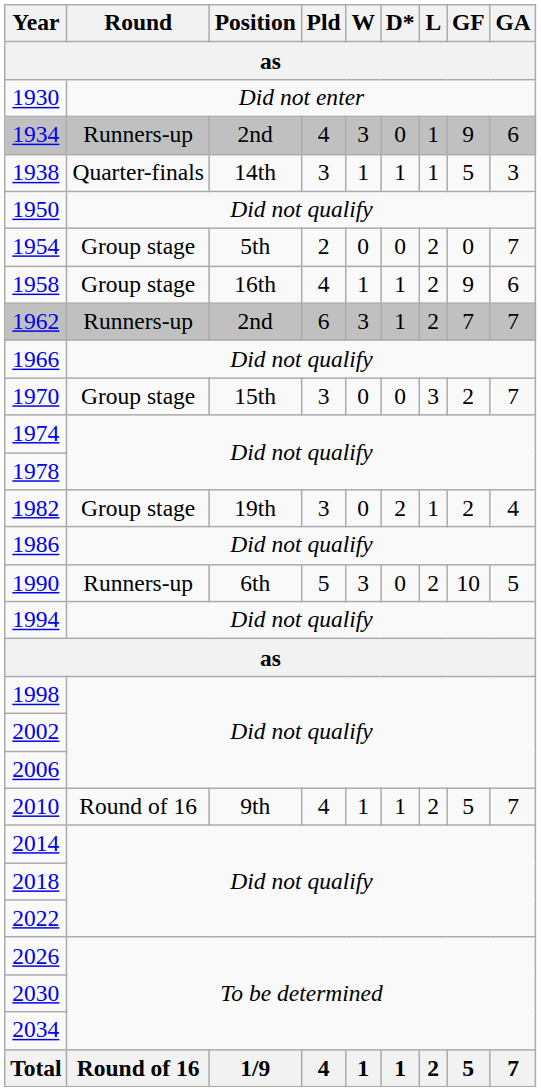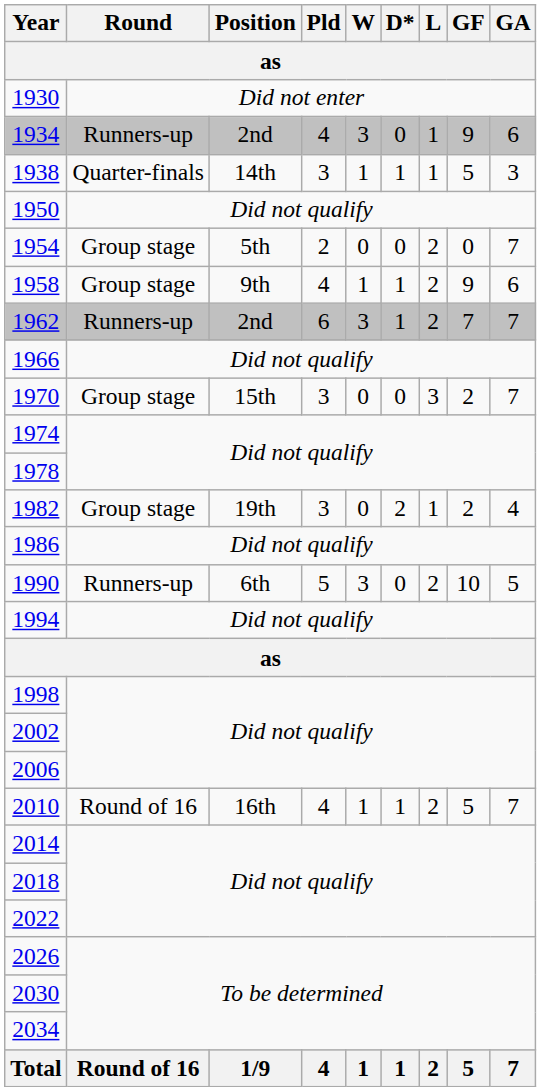 <table class="wikitable sortable" style="text-align: center;">
 <tr>
 <th>Year</th>
 <th>Round</th>
 <th>Position</th>
 <th>Pld</th>
 <th>W</th>
 <th>D*</th>
 <th>L</th>
 <th>GF</th>
 <th>GA</th>
 </tr>
 <tr>
 <th colspan="9">as <strong></strong></th>
 </tr>
 <tr>
 <td> <a href='#'>1930</a></td>
 <td colspan=8><em>Did not enter</em></td>
 </tr>
 <tr bgcolor=silver>
 <td> <a href='#'>1934</a></td>
 <td>Runners-up</td>
 <td>2nd</td>
 <td>4</td>
 <td>3</td>
 <td>0</td>
 <td>1</td>
 <td>9</td>
 <td>6</td>
 </tr>
 <tr>
 <td> <a href='#'>1938</a></td>
 <td>Quarter-finals</td>
 <td>14th</td>
 <td>3</td>
 <td>1</td>
 <td>1</td>
 <td>1</td>
 <td>5</td>
 <td>3</td>
 </tr>
 <tr>
 <td> <a href='#'>1950</a></td>
 <td colspan=8><em>Did not qualify</em></td>
 </tr>
 <tr>
 <td> <a href='#'>1954</a></td>
 <td>Group stage</td>
 <td>5th</td>
 <td>2</td>
 <td>0</td>
 <td>0</td>
 <td>2</td>
 <td>0</td>
 <td>7</td>
 </tr>
 <tr>
 <td> <a href='#'>1958</a></td>
 <td>Group stage</td>
-<td>16th</td>
+<td>9th</td>
 <td>4</td>
 <td>1</td>
 <td>1</td>
 <td>2</td>
 <td>9</td>
 <td>6</td>
 </tr>
 <tr bgcolor=silver>
 <td> <a href='#'>1962</a></td>
 <td>Runners-up</td>
 <td>2nd</td>
 <td>6</td>
 <td>3</td>
 <td>1</td>
 <td>2</td>
 <td>7</td>
 <td>7</td>
 </tr>
 <tr>
 <td> <a href='#'>1966</a></td>
 <td colspan=8><em>Did not qualify</em></td>
 </tr>
 <tr>
 <td> <a href='#'>1970</a></td>
 <td>Group stage</td>
 <td>15th</td>
 <td>3</td>
 <td>0</td>
 <td>0</td>
 <td>3</td>
 <td>2</td>
 <td>7</td>
 </tr>
 <tr>
 <td> <a href='#'>1974</a></td>
 <td rowspan=2 colspan=8><em>Did not qualify</em></td>
 </tr>
 <tr>
 <td> <a href='#'>1978</a></td>
 </tr>
 <tr>
 <td> <a href='#'>1982</a></td>
 <td>Group stage</td>
 <td>19th</td>
 <td>3</td>
 <td>0</td>
 <td>2</td>
 <td>1</td>
 <td>2</td>
 <td>4</td>
 </tr>
 <tr>
 <td> <a href='#'>1986</a></td>
 <td colspan=8><em>Did not qualify</em></td>
 </tr>
 <tr>
 <td> <a href='#'>1990</a></td>
 <td>Runners-up</td>
 <td>6th</td>
 <td>5</td>
 <td>3</td>
 <td>0</td>
 <td>2</td>
 <td>10</td>
 <td>5</td>
 </tr>
 <tr>
 <td> <a href='#'>1994</a></td>
 <td colspan=8><em>Did not qualify</em></td>
 </tr>
 <tr>
 <th colspan="9">as <strong></strong></th>
 </tr>
 <tr>
 <td> <a href='#'>1998</a></td>
 <td colspan=8 rowspan=3><em>Did not qualify</em></td>
 </tr>
 <tr>
 <td>  <a href='#'>2002</a></td>
 </tr>
 <tr>
 <td> <a href='#'>2006</a></td>
 </tr>
 <tr>
 <td> <a href='#'>2010</a></td>
 <td>Round of 16</td>
-<td>9th</td>
+<td>16th</td>
 <td>4</td>
 <td>1</td>
 <td>1</td>
 <td>2</td>
 <td>5</td>
 <td>7</td>
 </tr>
 <tr>
 <td> <a href='#'>2014</a></td>
 <td colspan=8 rowspan=3><em>Did not qualify</em></td>
 </tr>
 <tr>
 <td> <a href='#'>2018</a></td>
 </tr>
 <tr>
 <td> <a href='#'>2022</a></td>
 </tr>
 <tr>
 <td>   <a href='#'>2026</a></td>
 <td colspan=8 rowspan=3><em> To be determined</em></td>
 </tr>
 <tr>
 <td>   <a href='#'>2030</a></td>
 </tr>
 <tr>
 <td> <a href='#'>2034</a></td>
 </tr>
 <tr>
 <th>Total</th>
 <th>Round of 16</th>
 <th>1/9</th>
 <th>4</th>
 <th>1</th>
 <th>1</th>
 <th>2</th>
 <th>5</th>
 <th>7</th>
 </tr>
 </table>
